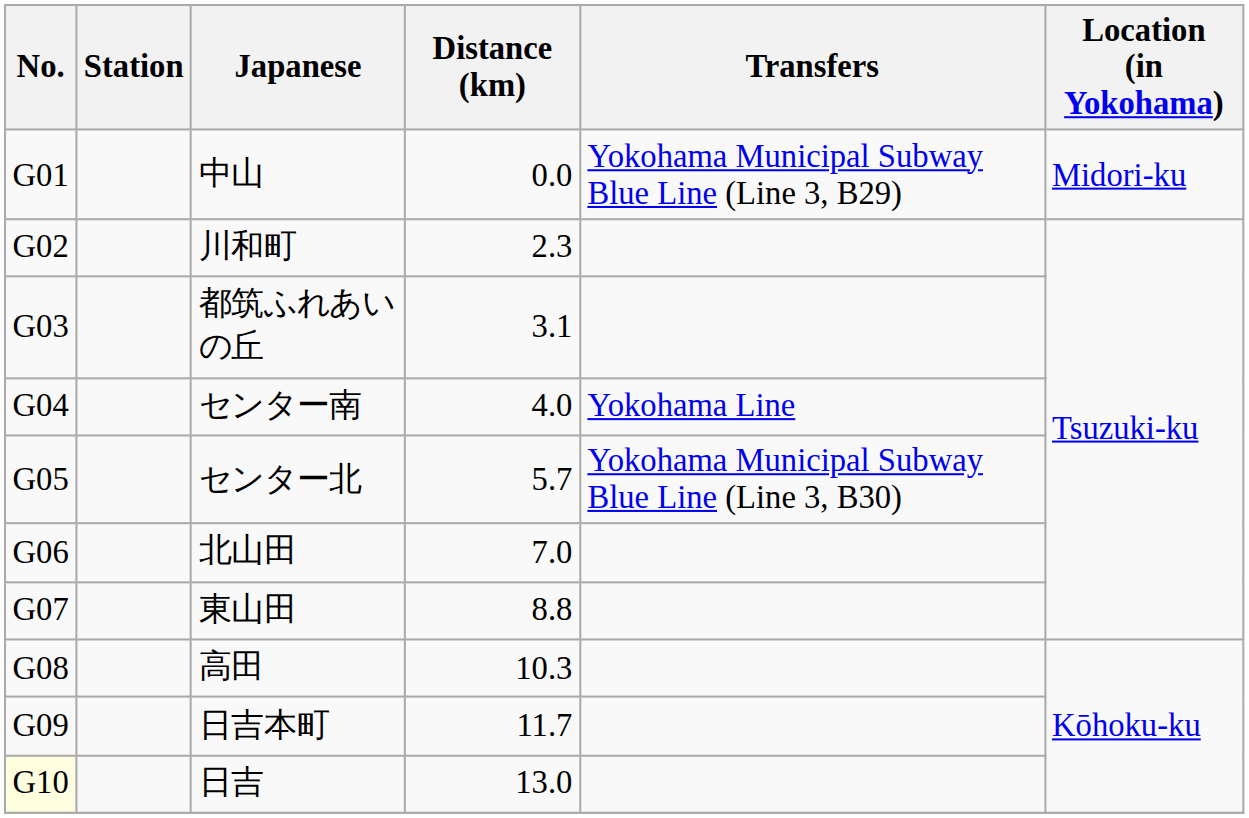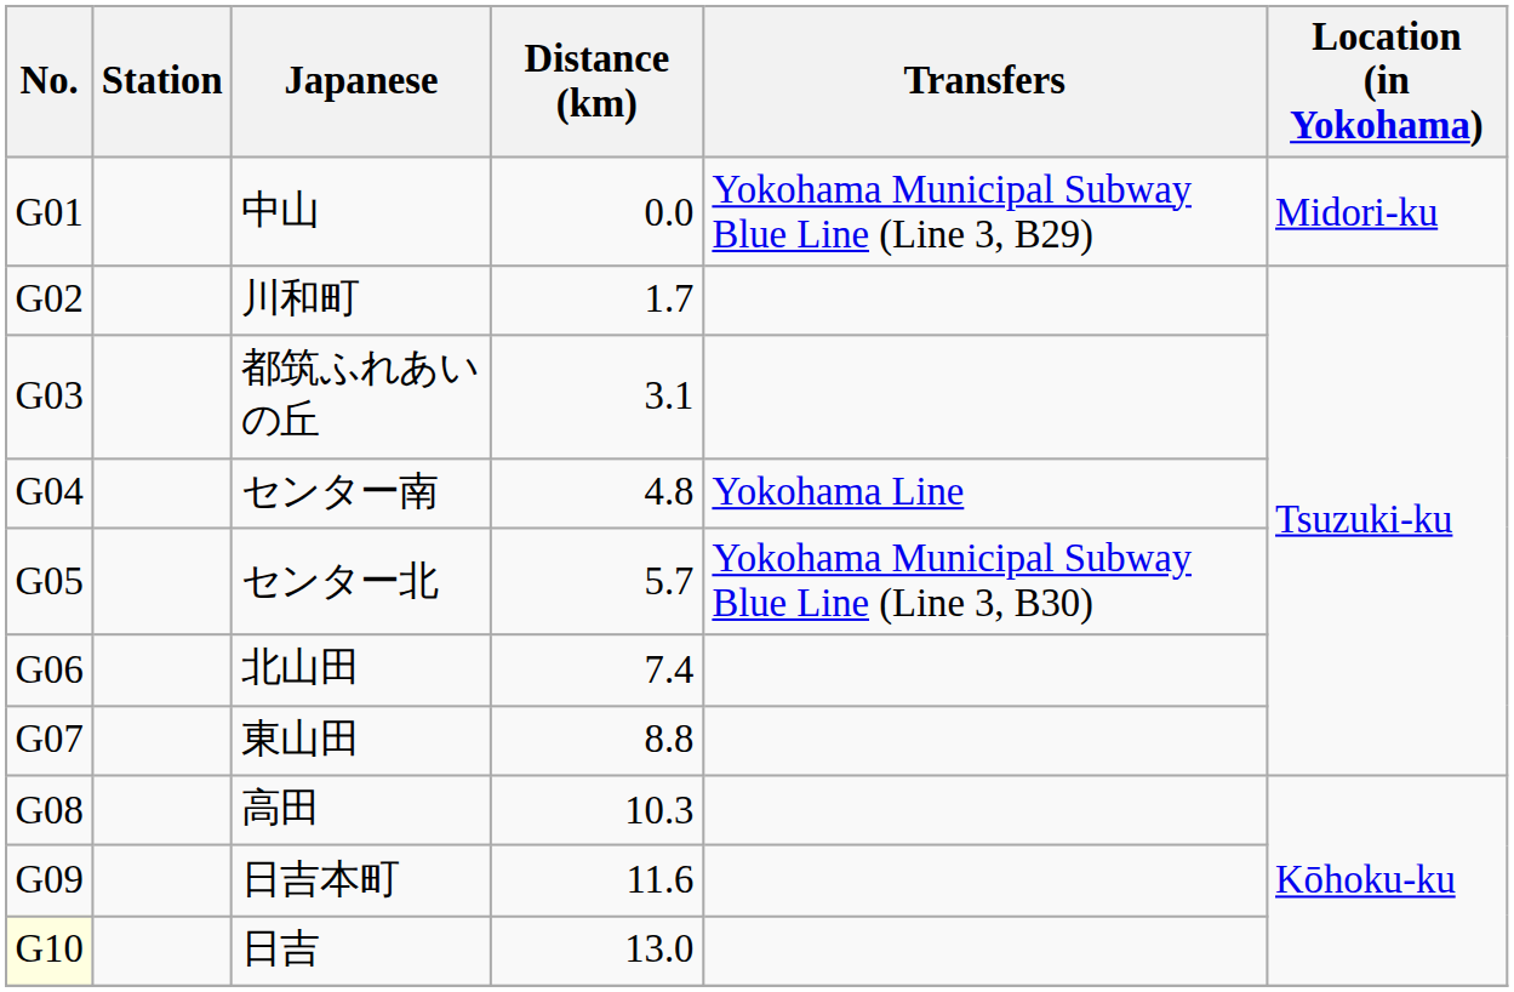 <table class="wikitable">
 <tr>
 <th>No.</th>
 <th>Station</th>
 <th>Japanese</th>
 <th>Distance (km)</th>
 <th>Transfers</th>
 <th>Location <br>(in <a href='#'>Yokohama</a>)</th>
 </tr>
 <tr>
 <td>G01</td>
 <td></td>
 <td>中山</td>
 <td style="text-align:right;">0.0</td>
 <td> <a href='#'>Yokohama Municipal Subway Blue Line</a> (Line 3, B29)</td>
 <td><a href='#'>Midori-ku</a></td>
 </tr>
 <tr>
 <td>G02</td>
 <td></td>
 <td>川和町</td>
-<td style="text-align:right;">2.3</td>
+<td style="text-align:right;">1.7</td>
 <td> </td>
 <td rowspan="6"><a href='#'>Tsuzuki-ku</a></td>
 </tr>
 <tr>
 <td>G03</td>
 <td></td>
 <td>都筑ふれあいの丘</td>
 <td style="text-align:right;">3.1</td>
 <td> </td>
 </tr>
 <tr>
 <td>G04</td>
 <td></td>
 <td>センター南</td>
-<td style="text-align:right;">4.0</td>
+<td style="text-align:right;">4.8</td>
 <td> <a href='#'>Yokohama Line</a></td>
 </tr>
 <tr>
 <td>G05</td>
 <td></td>
 <td>センター北</td>
 <td style="text-align:right;">5.7</td>
 <td> <a href='#'>Yokohama Municipal Subway Blue Line</a> (Line 3, B30)</td>
 </tr>
 <tr>
 <td>G06</td>
 <td></td>
 <td>北山田</td>
-<td style="text-align:right;">7.0</td>
+<td style="text-align:right;">7.4</td>
 <td> </td>
 </tr>
 <tr>
 <td>G07</td>
 <td></td>
 <td>東山田</td>
 <td style="text-align:right;">8.8</td>
 <td> </td>
 </tr>
 <tr>
 <td>G08</td>
 <td></td>
 <td>高田</td>
 <td style="text-align:right;">10.3</td>
 <td> </td>
 <td rowspan="3"><a href='#'>Kōhoku-ku</a></td>
 </tr>
 <tr>
 <td>G09</td>
 <td></td>
 <td>日吉本町</td>
-<td style="text-align:right;">11.7</td>
+<td style="text-align:right;">11.6</td>
 <td> </td>
 </tr>
 <tr>
 <td style="background: lightyellow;">G10</td>
 <td></td>
 <td>日吉</td>
 <td style="text-align:right;">13.0</td>
 <td></td>
 </tr>
 <tr>
 </tr>
 </table>
